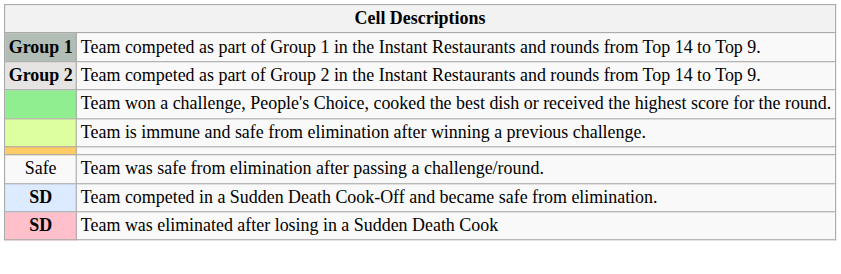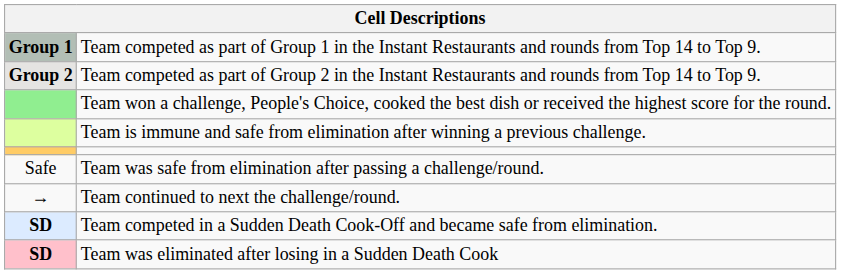 <table class="wikitable">
 <tr>
 <th colspan="2">Cell Descriptions</th>
 </tr>
 <tr>
 <td style="background:#B2BEB5; text-align:center"><strong>Group 1</strong></td>
 <td>Team competed as part of Group 1 in the Instant Restaurants and rounds from Top 14 to Top 9.</td>
 </tr>
 <tr>
 <td style="background:#E5E4E2; text-align:center"><strong>Group 2</strong></td>
 <td>Team competed as part of Group 2 in the Instant Restaurants and rounds from Top 14 to Top 9.</td>
 </tr>
 <tr>
 <td style="background:lightgreen; text-align:center"></td>
 <td>Team won a challenge, People's Choice, cooked the best dish or received the highest score for the round.</td>
 </tr>
 <tr>
 <td style="background:#DDFF9F"></td>
 <td>Team is immune and safe from elimination after winning a previous challenge.</td>
 </tr>
 <tr>
 <td style="text-align:center; background:#FFCC66"></td>
 <td></td>
 </tr>
 <tr>
 <td style="text-align:center">Safe</td>
 <td>Team was safe from elimination after passing a challenge/round.</td>
 </tr>
 <tr>
+<td style="text-align:center">→</td>
+<td>Team continued to next the challenge/round.</td>
+</tr>
+<tr>
 <td style="text-align:center; background:#DCEBFF;"><strong>SD</strong></td>
 <td>Team competed in a Sudden Death Cook-Off and became safe from elimination.</td>
 </tr>
 <tr>
 <td style="text-align:center; background:pink;"><strong>SD</strong></td>
 <td>Team was eliminated after losing in a Sudden Death Cook</td>
 </tr>
 </table>
